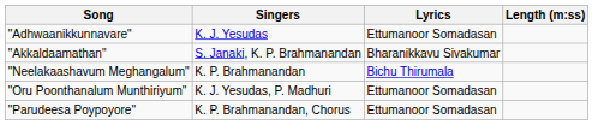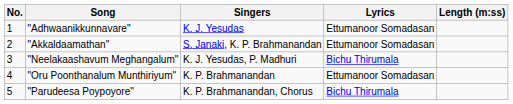 <table class="wikitable" style="font-size:95%;">
 <tr>
+<th>No.</th>
 <th>Song</th>
 <th>Singers</th>
 <th>Lyrics</th>
 <th>Length (m:ss)</th>
 </tr>
 <tr>
+<td>1</td>
 <td>"Adhwaanikkunnavare"</td>
 <td><a href='#'>K. J. Yesudas</a></td>
 <td>Ettumanoor Somadasan</td>
 <td></td>
 </tr>
 <tr>
+<td>2</td>
 <td>"Akkaldaamathan"</td>
 <td><a href='#'>S. Janaki</a>, K. P. Brahmanandan</td>
-<td>Bharanikkavu Sivakumar</td>
+<td>Ettumanoor Somadasan</td>
 <td></td>
 </tr>
 <tr>
+<td>3</td>
 <td>"Neelakaashavum Meghangalum"</td>
-<td>K. P. Brahmanandan</td>
+<td>K. J. Yesudas, P. Madhuri</td>
 <td><a href='#'>Bichu Thirumala</a></td>
 <td></td>
 </tr>
 <tr>
+<td>4</td>
 <td>"Oru Poonthanalum Munthiriyum"</td>
-<td>K. J. Yesudas, P. Madhuri</td>
+<td>K. P. Brahmanandan</td>
 <td>Ettumanoor Somadasan</td>
 <td></td>
 </tr>
 <tr>
+<td>5</td>
 <td>"Parudeesa Poypoyore"</td>
 <td>K. P. Brahmanandan, Chorus</td>
-<td>Ettumanoor Somadasan</td>
+<td><a href='#'>Bichu Thirumala</a></td>
 <td></td>
 </tr>
 </table>
